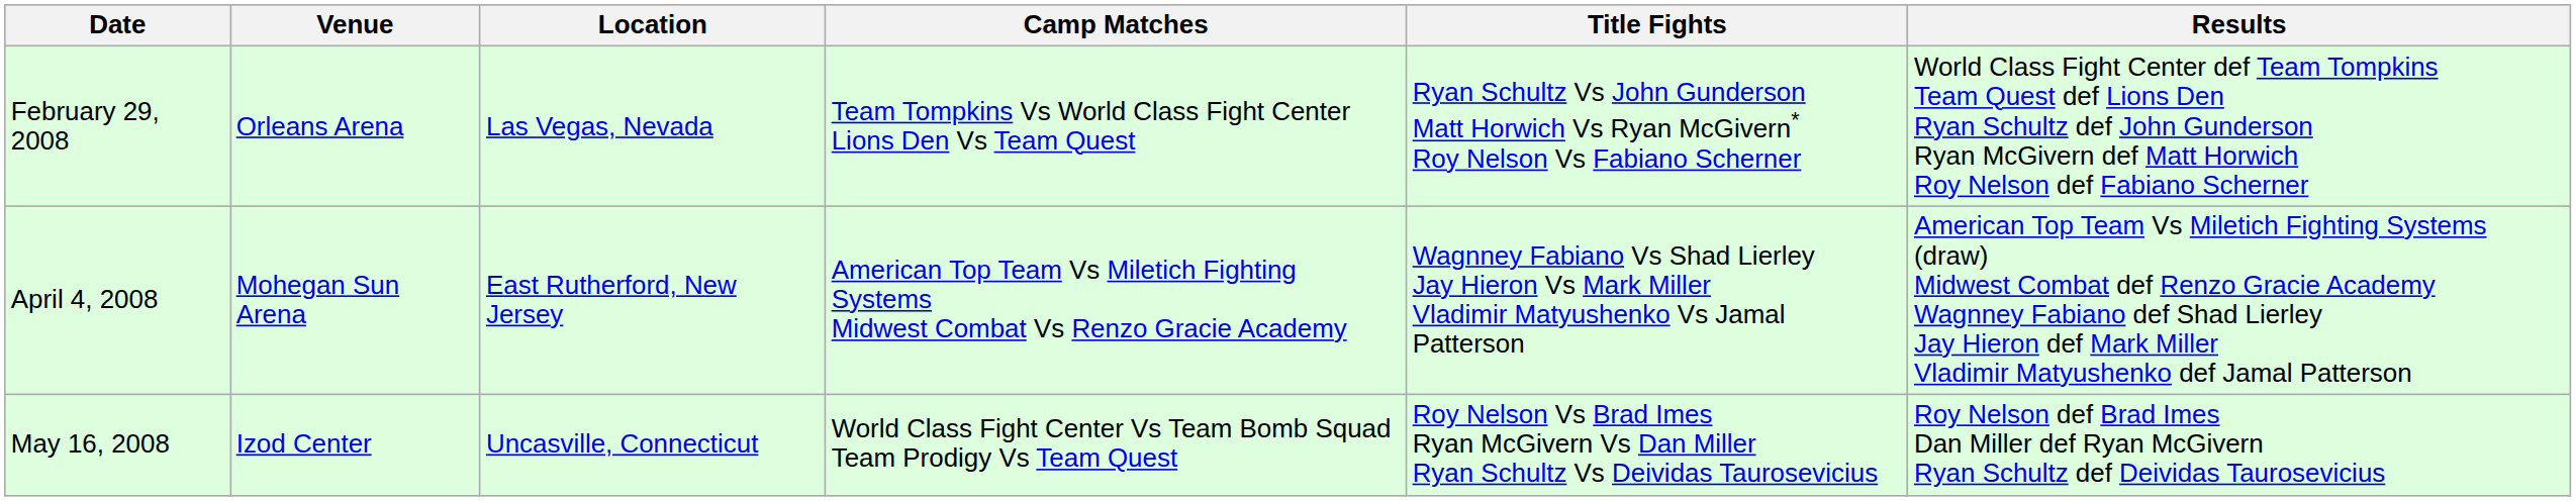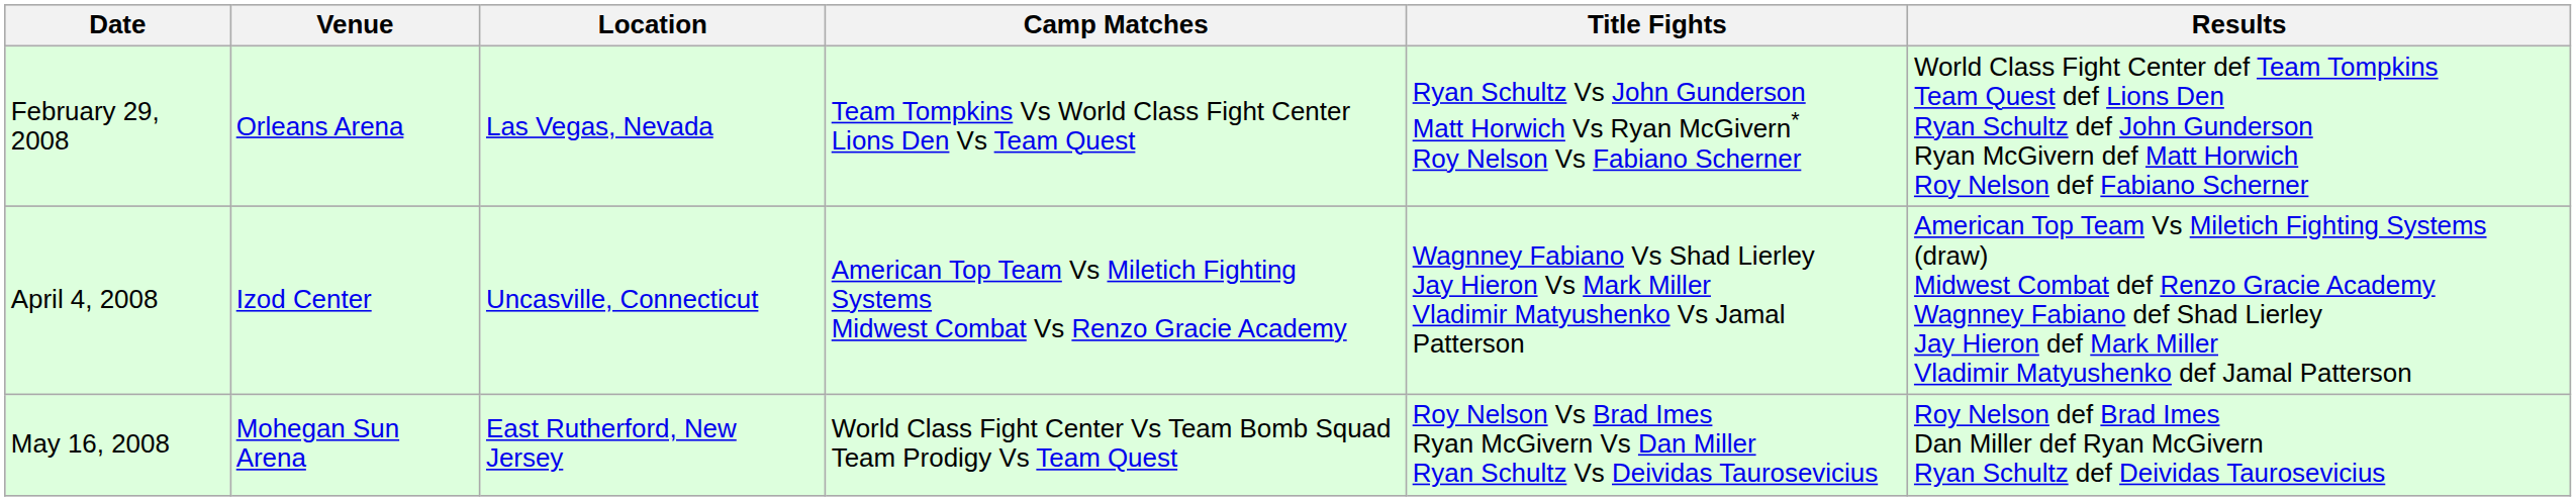 <table class="wikitable">
 <tr>
 <th>Date</th>
 <th>Venue</th>
 <th>Location</th>
 <th>Camp Matches</th>
 <th>Title Fights</th>
 <th>Results</th>
 </tr>
 <tr style="background: #ddffdd;">
 <td>February 29, 2008</td>
 <td><a href='#'>Orleans Arena</a></td>
 <td><a href='#'>Las Vegas, Nevada</a></td>
 <td><a href='#'>Team Tompkins</a> Vs World Class Fight Center <br> <a href='#'>Lions Den</a>  Vs <a href='#'>Team Quest</a></td>
 <td><a href='#'>Ryan Schultz</a> Vs <a href='#'>John Gunderson</a> <br> <a href='#'>Matt Horwich</a> Vs Ryan McGivern<sup>*</sup> <br> <a href='#'>Roy Nelson</a> Vs <a href='#'>Fabiano Scherner</a></td>
 <td>World Class Fight Center def <a href='#'>Team Tompkins</a> <br> <a href='#'>Team Quest</a> def <a href='#'>Lions Den</a> <br> <a href='#'>Ryan Schultz</a> def <a href='#'>John Gunderson</a> <br> Ryan McGivern def <a href='#'>Matt Horwich</a> <br> <a href='#'>Roy Nelson</a> def <a href='#'>Fabiano Scherner</a></td>
 </tr>
 <tr style="background: #ddffdd;">
 <td>April 4, 2008</td>
-<td><a href='#'>Mohegan Sun Arena</a></td>
-<td><a href='#'>East Rutherford, New Jersey</a></td>
+<td><a href='#'>Izod Center</a></td>
+<td><a href='#'>Uncasville, Connecticut</a></td>
 <td><a href='#'>American Top Team</a> Vs <a href='#'>Miletich Fighting Systems</a> <br> <a href='#'>Midwest Combat</a> Vs <a href='#'>Renzo Gracie Academy</a></td>
 <td><a href='#'>Wagnney Fabiano</a> Vs Shad Lierley <br> <a href='#'>Jay Hieron</a> Vs <a href='#'>Mark Miller</a> <br> <a href='#'>Vladimir Matyushenko</a> Vs Jamal Patterson</td>
 <td><a href='#'>American Top Team</a> Vs <a href='#'>Miletich Fighting Systems</a> (draw) <br> <a href='#'>Midwest Combat</a> def <a href='#'>Renzo Gracie Academy</a> <br> <a href='#'>Wagnney Fabiano</a> def Shad Lierley <br> <a href='#'>Jay Hieron</a> def <a href='#'>Mark Miller</a> <br> <a href='#'>Vladimir Matyushenko</a> def Jamal Patterson</td>
 </tr>
 <tr style="background: #ddffdd;">
 <td>May 16, 2008</td>
-<td><a href='#'>Izod Center</a></td>
-<td><a href='#'>Uncasville, Connecticut</a></td>
+<td><a href='#'>Mohegan Sun Arena</a></td>
+<td><a href='#'>East Rutherford, New Jersey</a></td>
 <td>World Class Fight Center Vs Team Bomb Squad <br> Team Prodigy Vs <a href='#'>Team Quest</a></td>
 <td><a href='#'>Roy Nelson</a> Vs <a href='#'>Brad Imes</a> <br> Ryan McGivern Vs <a href='#'>Dan Miller</a> <br> <a href='#'>Ryan Schultz</a> Vs <a href='#'>Deividas Taurosevicius</a></td>
 <td><a href='#'>Roy Nelson</a> def <a href='#'>Brad Imes</a> <br> Dan Miller def Ryan McGivern <br> <a href='#'>Ryan Schultz</a> def <a href='#'>Deividas Taurosevicius</a></td>
 </tr>
 </table>
